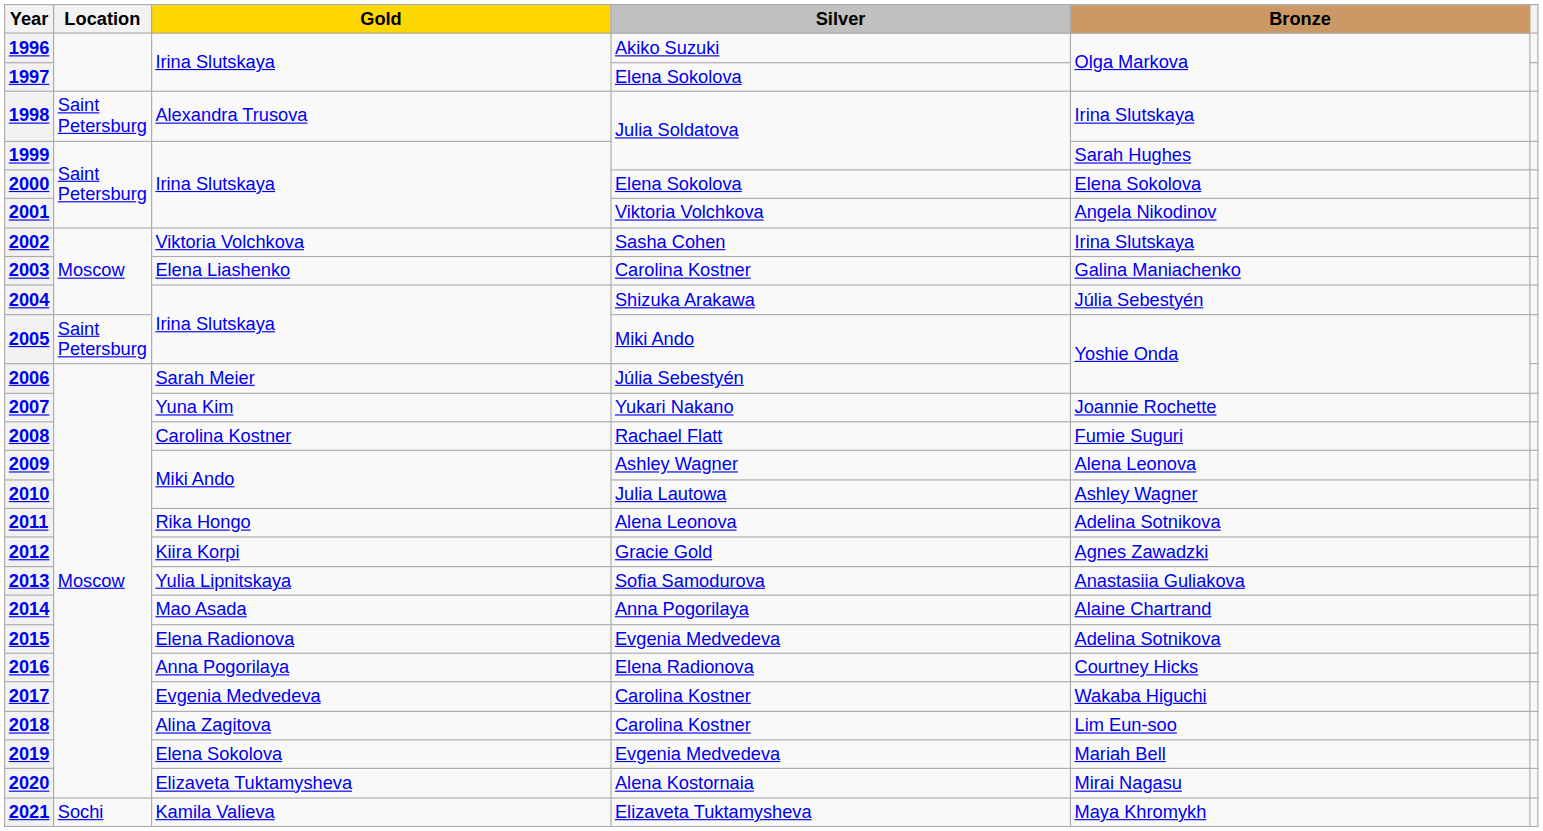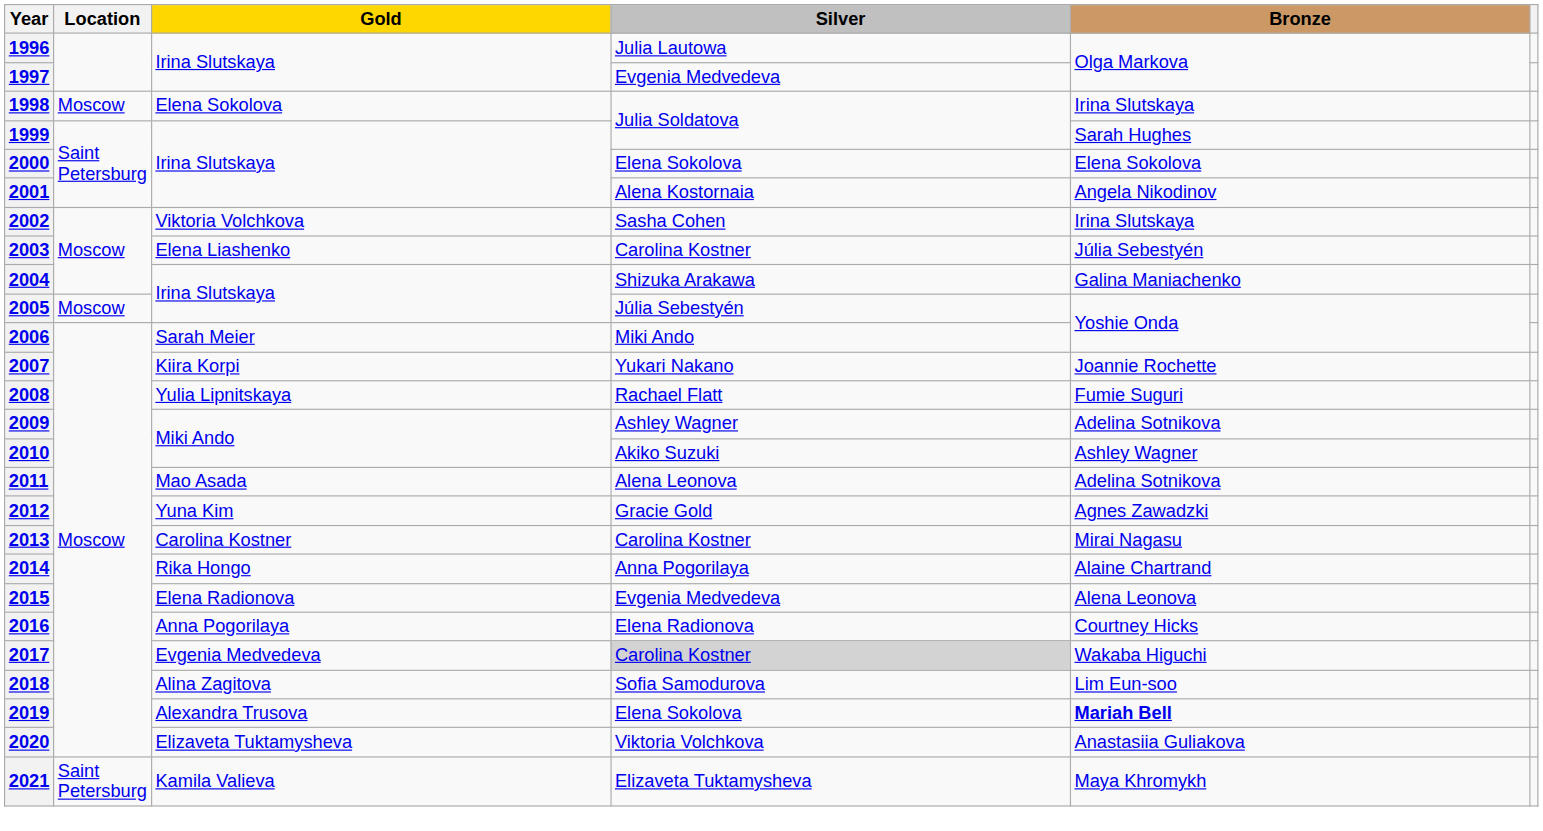 <table class="wikitable unsortable" style="text-align:left; width:85%">
 <tr>
 <th scope="col" style="text-align:center">Year</th>
 <th scope="col" style="text-align:center">Location</th>
 <td scope="col" style="text-align:center; width:30%; background:gold"><strong>Gold</strong></td>
 <td scope="col" style="text-align:center; width:30%; background:silver"><strong>Silver</strong></td>
 <td scope="col" style="text-align:center; width:30%; background:#c96"><strong>Bronze</strong></td>
 <th scope="col" style="text-align:center"></th>
 </tr>
 <tr>
 <th scope="row" style="text-align:left"><a href='#'>1996</a></th>
 <td rowspan="2"></td>
 <td rowspan="2"> <a href='#'>Irina Slutskaya</a></td>
-<td> <a href='#'>Akiko Suzuki</a></td>
+<td> <a href='#'>Julia Lautowa</a></td>
 <td rowspan="2"> <a href='#'>Olga Markova</a></td>
 <td></td>
 </tr>
 <tr>
 <th scope="row" style="text-align:left"><a href='#'>1997</a></th>
-<td> <a href='#'>Elena Sokolova</a></td>
+<td> <a href='#'>Evgenia Medvedeva</a></td>
 <td></td>
 </tr>
 <tr>
 <th scope="row" style="text-align:left"><a href='#'>1998</a></th>
-<td><a href='#'>Saint Petersburg</a></td>
-<td> <a href='#'>Alexandra Trusova</a></td>
+<td><a href='#'>Moscow</a></td>
+<td> <a href='#'>Elena Sokolova</a></td>
 <td rowspan="2"> <a href='#'>Julia Soldatova</a></td>
 <td> <a href='#'>Irina Slutskaya</a></td>
 <td></td>
 </tr>
 <tr>
 <th scope="row" style="text-align:left"><a href='#'>1999</a></th>
 <td rowspan="3"><a href='#'>Saint Petersburg</a></td>
 <td rowspan="3"> <a href='#'>Irina Slutskaya</a></td>
 <td> <a href='#'>Sarah Hughes</a></td>
 <td></td>
 </tr>
 <tr>
 <th scope="row" style="text-align:left"><a href='#'>2000</a></th>
 <td> <a href='#'>Elena Sokolova</a></td>
 <td> <a href='#'>Elena Sokolova</a></td>
 <td></td>
 </tr>
 <tr>
 <th scope="row" style="text-align:left"><a href='#'>2001</a></th>
-<td> <a href='#'>Viktoria Volchkova</a></td>
+<td> <a href='#'>Alena Kostornaia</a></td>
 <td> <a href='#'>Angela Nikodinov</a></td>
 <td></td>
 </tr>
 <tr>
 <th scope="row" style="text-align:left"><a href='#'>2002</a></th>
 <td rowspan="3"><a href='#'>Moscow</a></td>
 <td> <a href='#'>Viktoria Volchkova</a></td>
 <td> <a href='#'>Sasha Cohen</a></td>
 <td> <a href='#'>Irina Slutskaya</a></td>
 <td></td>
 </tr>
 <tr>
 <th scope="row" style="text-align:left"><a href='#'>2003</a></th>
 <td> <a href='#'>Elena Liashenko</a></td>
 <td> <a href='#'>Carolina Kostner</a></td>
-<td> <a href='#'>Galina Maniachenko</a></td>
+<td> <a href='#'>Júlia Sebestyén</a></td>
 <td></td>
 </tr>
 <tr>
 <th scope="row" style="text-align:left"><a href='#'>2004</a></th>
 <td rowspan="2"> <a href='#'>Irina Slutskaya</a></td>
 <td> <a href='#'>Shizuka Arakawa</a></td>
-<td> <a href='#'>Júlia Sebestyén</a></td>
+<td> <a href='#'>Galina Maniachenko</a></td>
 <td></td>
 </tr>
 <tr>
 <th scope="row" style="text-align:left"><a href='#'>2005</a></th>
-<td><a href='#'>Saint Petersburg</a></td>
-<td> <a href='#'>Miki Ando</a></td>
+<td><a href='#'>Moscow</a></td>
+<td> <a href='#'>Júlia Sebestyén</a></td>
 <td rowspan="2"> <a href='#'>Yoshie Onda</a></td>
 <td></td>
 </tr>
 <tr>
 <th scope="row" style="text-align:left"><a href='#'>2006</a></th>
 <td rowspan="15"><a href='#'>Moscow</a></td>
 <td> <a href='#'>Sarah Meier</a></td>
-<td> <a href='#'>Júlia Sebestyén</a></td>
+<td> <a href='#'>Miki Ando</a></td>
 <td></td>
 </tr>
 <tr>
 <th scope="row" style="text-align:left"><a href='#'>2007</a></th>
-<td> <a href='#'>Yuna Kim</a></td>
+<td> <a href='#'>Kiira Korpi</a></td>
 <td> <a href='#'>Yukari Nakano</a></td>
 <td> <a href='#'>Joannie Rochette</a></td>
 <td></td>
 </tr>
 <tr>
 <th scope="row" style="text-align:left"><a href='#'>2008</a></th>
-<td> <a href='#'>Carolina Kostner</a></td>
+<td> <a href='#'>Yulia Lipnitskaya</a></td>
 <td> <a href='#'>Rachael Flatt</a></td>
 <td> <a href='#'>Fumie Suguri</a></td>
 <td></td>
 </tr>
 <tr>
 <th scope="row" style="text-align:left"><a href='#'>2009</a></th>
 <td rowspan="2"> <a href='#'>Miki Ando</a></td>
 <td> <a href='#'>Ashley Wagner</a></td>
-<td> <a href='#'>Alena Leonova</a></td>
+<td> <a href='#'>Adelina Sotnikova</a></td>
 <td></td>
 </tr>
 <tr>
 <th scope="row" style="text-align:left"><a href='#'>2010</a></th>
-<td> <a href='#'>Julia Lautowa</a></td>
+<td> <a href='#'>Akiko Suzuki</a></td>
 <td> <a href='#'>Ashley Wagner</a></td>
 <td></td>
 </tr>
 <tr>
 <th scope="row" style="text-align:left"><a href='#'>2011</a></th>
-<td> <a href='#'>Rika Hongo</a></td>
+<td> <a href='#'>Mao Asada</a></td>
 <td> <a href='#'>Alena Leonova</a></td>
 <td> <a href='#'>Adelina Sotnikova</a></td>
 <td></td>
 </tr>
 <tr>
 <th scope="row" style="text-align:left"><a href='#'>2012</a></th>
-<td> <a href='#'>Kiira Korpi</a></td>
+<td> <a href='#'>Yuna Kim</a></td>
 <td> <a href='#'>Gracie Gold</a></td>
 <td> <a href='#'>Agnes Zawadzki</a></td>
 <td></td>
 </tr>
 <tr>
 <th scope="row" style="text-align:left"><a href='#'>2013</a></th>
-<td> <a href='#'>Yulia Lipnitskaya</a></td>
-<td> <a href='#'>Sofia Samodurova</a></td>
-<td> <a href='#'>Anastasiia Guliakova</a></td>
+<td> <a href='#'>Carolina Kostner</a></td>
+<td> <a href='#'>Carolina Kostner</a></td>
+<td> <a href='#'>Mirai Nagasu</a></td>
 <td></td>
 </tr>
 <tr>
 <th scope="row" style="text-align:left"><a href='#'>2014</a></th>
-<td> <a href='#'>Mao Asada</a></td>
+<td> <a href='#'>Rika Hongo</a></td>
 <td> <a href='#'>Anna Pogorilaya</a></td>
 <td> <a href='#'>Alaine Chartrand</a></td>
 <td></td>
 </tr>
 <tr>
 <th scope="row" style="text-align:left"><a href='#'>2015</a></th>
 <td> <a href='#'>Elena Radionova</a></td>
 <td> <a href='#'>Evgenia Medvedeva</a></td>
-<td> <a href='#'>Adelina Sotnikova</a></td>
+<td> <a href='#'>Alena Leonova</a></td>
 <td></td>
 </tr>
 <tr>
 <th scope="row" style="text-align:left"><a href='#'>2016</a></th>
 <td> <a href='#'>Anna Pogorilaya</a></td>
 <td> <a href='#'>Elena Radionova</a></td>
 <td> <a href='#'>Courtney Hicks</a></td>
 <td></td>
 </tr>
 <tr>
 <th scope="row" style="text-align:left"><a href='#'>2017</a></th>
 <td> <a href='#'>Evgenia Medvedeva</a></td>
-<td> <a href='#'>Carolina Kostner</a></td>
+<td style="background: lightgrey;"> <a href='#'>Carolina Kostner</a></td>
 <td> <a href='#'>Wakaba Higuchi</a></td>
 <td></td>
 </tr>
 <tr>
 <th scope="row" style="text-align:left"><a href='#'>2018</a></th>
 <td> <a href='#'>Alina Zagitova</a></td>
-<td> <a href='#'>Carolina Kostner</a></td>
+<td> <a href='#'>Sofia Samodurova</a></td>
 <td> <a href='#'>Lim Eun-soo</a></td>
 <td></td>
 </tr>
 <tr>
 <th scope="row" style="text-align:left"><a href='#'>2019</a></th>
+<td> <a href='#'>Alexandra Trusova</a></td>
 <td> <a href='#'>Elena Sokolova</a></td>
-<td> <a href='#'>Evgenia Medvedeva</a></td>
-<td> <a href='#'>Mariah Bell</a></td>
+<td><strong> <a href='#'>Mariah Bell</a></strong></td>
 <td></td>
 </tr>
 <tr>
 <th scope="row" style="text-align:left"><a href='#'>2020</a></th>
 <td> <a href='#'>Elizaveta Tuktamysheva</a></td>
-<td> <a href='#'>Alena Kostornaia</a></td>
-<td> <a href='#'>Mirai Nagasu</a></td>
+<td> <a href='#'>Viktoria Volchkova</a></td>
+<td> <a href='#'>Anastasiia Guliakova</a></td>
 <td></td>
 </tr>
 <tr>
 <th scope="row" style="text-align:left"><a href='#'>2021</a></th>
-<td><a href='#'>Sochi</a></td>
+<td><a href='#'>Saint Petersburg</a></td>
 <td> <a href='#'>Kamila Valieva</a></td>
 <td> <a href='#'>Elizaveta Tuktamysheva</a></td>
 <td> <a href='#'>Maya Khromykh</a></td>
 <td></td>
 </tr>
 </table>
